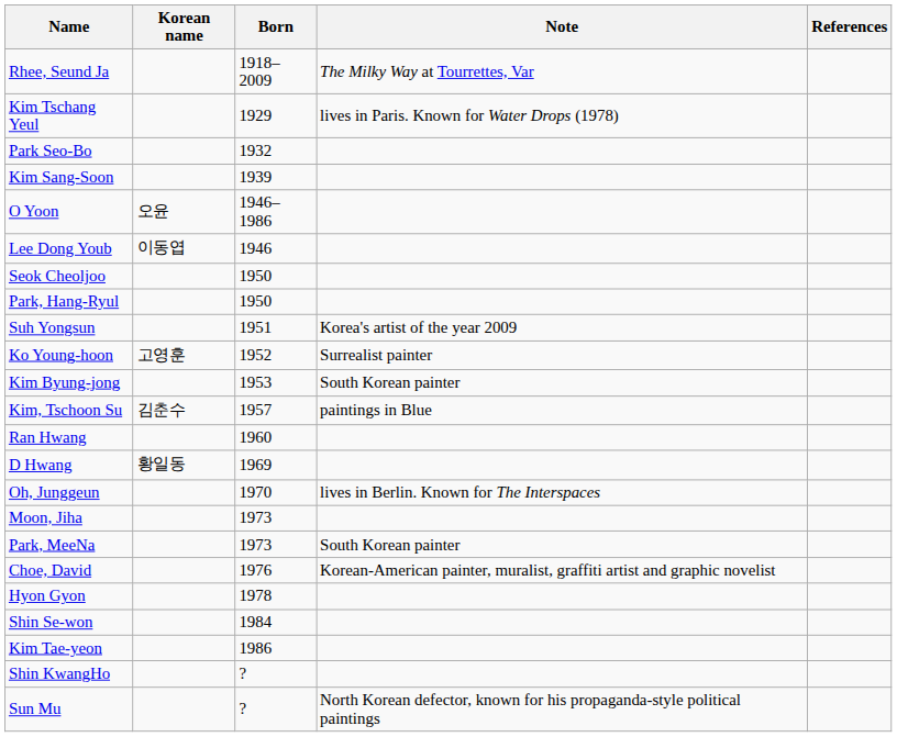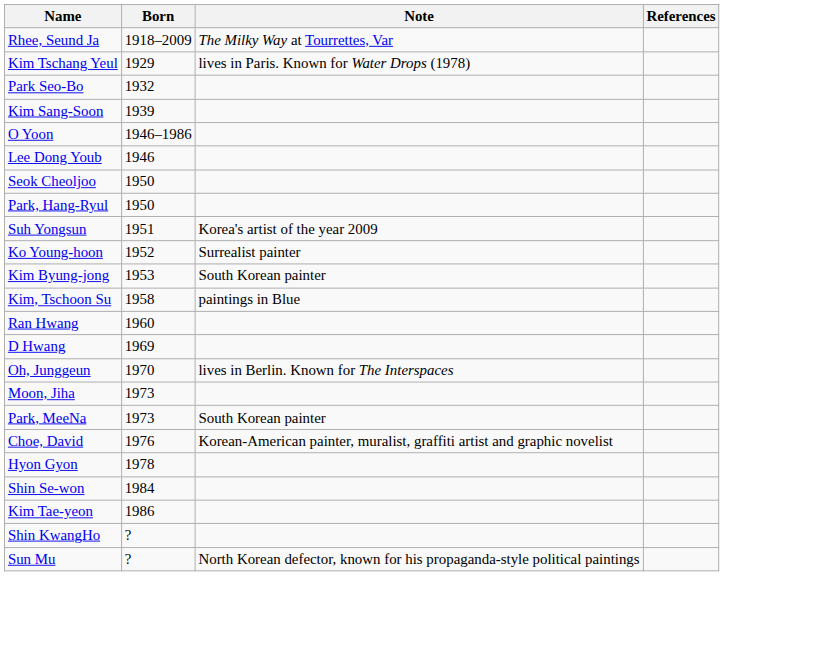 <table class="wikitable sortable">
 <tr>
 <th>Name</th>
-<th>Korean name</th>
 <th>Born</th>
 <th>Note</th>
 <th>References</th>
 </tr>
 <tr>
 <td><a href='#'>Rhee, Seund Ja</a></td>
-<td></td>
 <td>1918–2009</td>
 <td><em>The Milky Way</em> at <a href='#'>Tourrettes, Var</a></td>
 <td></td>
 </tr>
 <tr>
 <td><a href='#'>Kim Tschang Yeul</a></td>
-<td></td>
 <td>1929</td>
 <td>lives in Paris. Known for <em>Water Drops</em> (1978)</td>
 <td></td>
 </tr>
 <tr>
 <td><a href='#'>Park Seo-Bo</a></td>
-<td></td>
 <td>1932</td>
 <td></td>
 <td></td>
 </tr>
 <tr>
 <td><a href='#'>Kim Sang-Soon</a></td>
-<td></td>
 <td>1939</td>
 <td></td>
 <td></td>
 </tr>
 <tr>
 <td><a href='#'>O Yoon</a></td>
-<td>오윤</td>
 <td>1946–1986</td>
 <td></td>
 <td></td>
 </tr>
 <tr>
 <td><a href='#'>Lee Dong Youb</a></td>
-<td>이동엽</td>
 <td>1946</td>
 <td></td>
 <td></td>
 </tr>
 <tr>
 <td><a href='#'>Seok Cheoljoo</a></td>
-<td></td>
 <td>1950</td>
 <td></td>
 <td></td>
 </tr>
 <tr>
 <td><a href='#'>Park, Hang-Ryul</a></td>
-<td></td>
 <td>1950</td>
 <td></td>
 <td></td>
 </tr>
 <tr>
 <td><a href='#'>Suh Yongsun</a></td>
-<td></td>
 <td>1951</td>
 <td>Korea's artist of the year 2009</td>
 <td></td>
 </tr>
 <tr>
 <td><a href='#'>Ko Young-hoon</a></td>
-<td>고영훈</td>
 <td>1952</td>
 <td>Surrealist painter</td>
 <td></td>
 </tr>
 <tr>
 <td><a href='#'>Kim Byung-jong</a></td>
-<td></td>
 <td>1953</td>
 <td>South Korean painter</td>
 <td></td>
 </tr>
 <tr>
 <td><a href='#'>Kim, Tschoon Su</a></td>
-<td> 김춘수</td>
-<td>1957</td>
+<td>1958</td>
 <td>paintings in Blue</td>
 <td></td>
 </tr>
 <tr>
 <td><a href='#'>Ran Hwang</a></td>
-<td></td>
 <td>1960</td>
 <td></td>
 <td></td>
 </tr>
 <tr>
 <td><a href='#'>D Hwang</a></td>
-<td>황일동</td>
 <td>1969</td>
 <td></td>
 <td></td>
 </tr>
 <tr>
 <td><a href='#'>Oh, Junggeun</a></td>
-<td></td>
 <td>1970</td>
 <td>lives in Berlin. Known for <em>The Interspaces</em></td>
 <td></td>
 </tr>
 <tr>
 <td><a href='#'>Moon, Jiha</a></td>
-<td></td>
 <td>1973</td>
 <td></td>
 <td></td>
 </tr>
 <tr>
 <td><a href='#'>Park, MeeNa</a></td>
-<td></td>
 <td>1973</td>
 <td>South Korean painter</td>
 <td></td>
 </tr>
 <tr>
 <td><a href='#'>Choe, David</a></td>
-<td></td>
 <td>1976</td>
 <td>Korean-American painter, muralist, graffiti artist and graphic novelist</td>
 <td></td>
 </tr>
 <tr>
 <td><a href='#'>Hyon Gyon</a></td>
-<td></td>
 <td>1978</td>
 <td></td>
 <td></td>
 </tr>
 <tr>
 <td><a href='#'>Shin Se-won</a></td>
-<td></td>
 <td>1984</td>
 <td></td>
 <td></td>
 </tr>
 <tr>
 <td><a href='#'>Kim Tae-yeon</a></td>
-<td></td>
 <td>1986</td>
 <td></td>
 <td></td>
 </tr>
 <tr>
 <td><a href='#'>Shin KwangHo</a></td>
-<td></td>
 <td>?</td>
 <td></td>
 <td></td>
 </tr>
 <tr>
 <td><a href='#'>Sun Mu</a></td>
-<td></td>
 <td>?</td>
 <td>North Korean defector, known for his propaganda-style political paintings</td>
 <td></td>
 </tr>
 </table>
